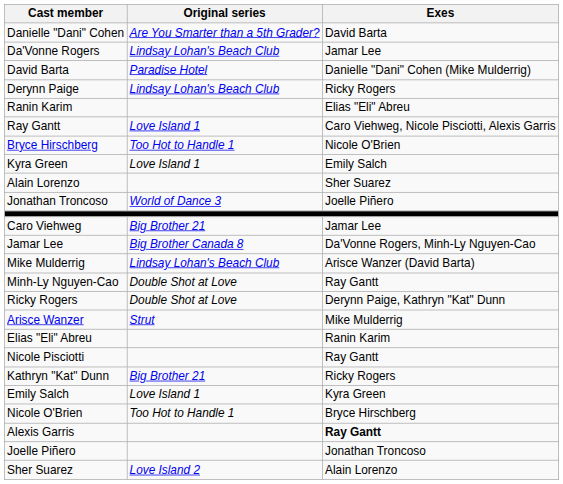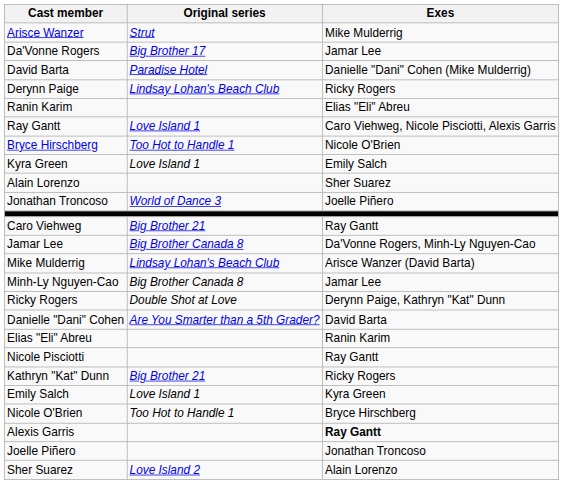 <table class="wikitable sortable">
 <tr>
 <th>Cast member</th>
 <th>Original series</th>
 <th>Exes</th>
 </tr>
 <tr>
-<td nowrap>Danielle "Dani" Cohen</td>
-<td nowrap><em><a href='#'>Are You Smarter than a 5th Grader?</a></em></td>
-<td>David Barta</td>
+<td><a href='#'>Arisce Wanzer</a></td>
+<td><em><a href='#'>Strut</a></em></td>
+<td>Mike Mulderrig</td>
 </tr>
 <tr>
 <td>Da'Vonne Rogers</td>
-<td><em><a href='#'>Lindsay Lohan's Beach Club</a></em></td>
+<td><em><a href='#'>Big Brother 17</a></em></td>
 <td>Jamar Lee</td>
 </tr>
 <tr>
 <td>David Barta</td>
 <td><em><a href='#'>Paradise Hotel</a></em></td>
 <td nowrap>Danielle "Dani" Cohen (Mike Mulderrig)</td>
 </tr>
 <tr>
 <td>Derynn Paige</td>
 <td><em><a href='#'>Lindsay Lohan's Beach Club</a></em></td>
 <td>Ricky Rogers</td>
 </tr>
 <tr>
 <td>Ranin Karim</td>
 <td></td>
 <td>Elias "Eli" Abreu</td>
 </tr>
 <tr>
 <td>Ray Gantt</td>
 <td><a href='#'><em>Love Island 1</em></a></td>
 <td nowrap>Caro Viehweg, Nicole Pisciotti, Alexis Garris</td>
 </tr>
 <tr>
 <td><a href='#'>Bryce Hirschberg</a></td>
 <td nowrap><em><a href='#'>Too Hot to Handle 1</a></em></td>
 <td>Nicole O'Brien</td>
 </tr>
 <tr>
 <td>Kyra Green</td>
 <td><em>Love Island 1</em></td>
 <td>Emily Salch</td>
 </tr>
 <tr>
 <td>Alain Lorenzo</td>
 <td></td>
 <td>Sher Suarez</td>
 </tr>
 <tr>
 <td>Jonathan Troncoso</td>
 <td><em><a href='#'>World of Dance 3</a></em></td>
 <td>Joelle Piñero</td>
 </tr>
 <tr>
 <td style="background:#000;" colspan="3"></td>
 </tr>
 <tr>
 <td>Caro Viehweg</td>
 <td><em><a href='#'>Big Brother 21</a></em></td>
-<td>Jamar Lee</td>
+<td>Ray Gantt</td>
 </tr>
 <tr>
 <td>Jamar Lee</td>
 <td><em><a href='#'>Big Brother Canada 8</a></em></td>
 <td>Da'Vonne Rogers, Minh-Ly Nguyen-Cao</td>
 </tr>
 <tr>
 <td>Mike Mulderrig</td>
 <td><em><a href='#'>Lindsay Lohan's Beach Club</a></em></td>
 <td>Arisce Wanzer (David Barta)</td>
 </tr>
 <tr>
 <td nowrap>Minh-Ly Nguyen-Cao</td>
-<td><em>Double Shot at Love</em></td>
-<td>Ray Gantt</td>
+<td><em>Big Brother Canada 8</em></td>
+<td>Jamar Lee</td>
 </tr>
 <tr>
 <td>Ricky Rogers</td>
 <td><em>Double Shot at Love</em></td>
 <td>Derynn Paige, Kathryn "Kat" Dunn</td>
 </tr>
 <tr>
-<td><a href='#'>Arisce Wanzer</a></td>
-<td><em><a href='#'>Strut</a></em></td>
-<td>Mike Mulderrig</td>
+<td nowrap>Danielle "Dani" Cohen</td>
+<td nowrap><em><a href='#'>Are You Smarter than a 5th Grader?</a></em></td>
+<td>David Barta</td>
 </tr>
 <tr>
 <td>Elias "Eli" Abreu</td>
 <td></td>
 <td>Ranin Karim</td>
 </tr>
 <tr>
 <td>Nicole Pisciotti</td>
 <td></td>
 <td>Ray Gantt</td>
 </tr>
 <tr>
 <td>Kathryn "Kat" Dunn</td>
 <td><em><a href='#'>Big Brother 21</a></em></td>
 <td>Ricky Rogers</td>
 </tr>
 <tr>
 <td>Emily Salch</td>
 <td><em>Love Island 1</em></td>
 <td>Kyra Green</td>
 </tr>
 <tr>
 <td>Nicole O'Brien</td>
 <td><em>Too Hot to Handle 1</em></td>
 <td>Bryce Hirschberg</td>
 </tr>
 <tr>
 <td>Alexis Garris</td>
 <td></td>
 <td><strong>Ray Gantt</strong></td>
 </tr>
 <tr>
 <td>Joelle Piñero</td>
 <td></td>
 <td>Jonathan Troncoso</td>
 </tr>
 <tr>
 <td>Sher Suarez</td>
 <td><em><a href='#'>Love Island 2</a></em></td>
 <td>Alain Lorenzo</td>
 </tr>
 </table>
